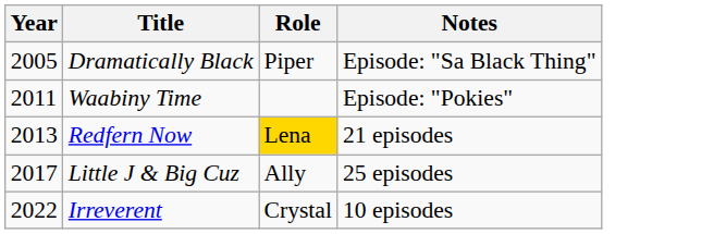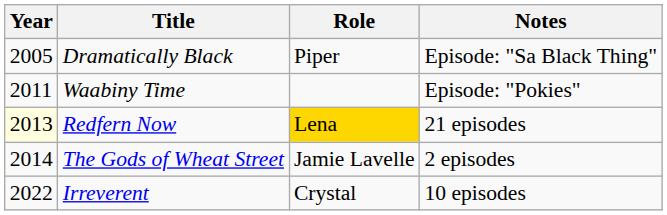 <table class="wikitable sortable">
 <tr>
 <th>Year</th>
 <th>Title</th>
 <th>Role</th>
 <th>Notes</th>
 </tr>
 <tr>
 <td>2005</td>
 <td><em>Dramatically Black</em></td>
 <td>Piper</td>
 <td>Episode: "Sa Black Thing"</td>
 </tr>
 <tr>
 <td>2011</td>
 <td><em>Waabiny Time</em></td>
 <td></td>
 <td>Episode: "Pokies"</td>
 </tr>
 <tr>
-<td>2013</td>
+<td style="background: lightyellow;">2013</td>
 <td><em><a href='#'>Redfern Now</a></em></td>
 <td style="background: gold;">Lena</td>
 <td>21 episodes</td>
 </tr>
 <tr>
-<td>2017</td>
-<td><em>Little J & Big Cuz</em></td>
-<td>Ally</td>
-<td>25 episodes</td>
+<td>2014</td>
+<td><em><a href='#'>The Gods of Wheat Street</a></em></td>
+<td>Jamie Lavelle</td>
+<td>2 episodes</td>
 </tr>
 <tr>
 <td>2022</td>
 <td><em><a href='#'>Irreverent</a></em></td>
 <td>Crystal</td>
 <td>10 episodes</td>
 </tr>
 </table>
